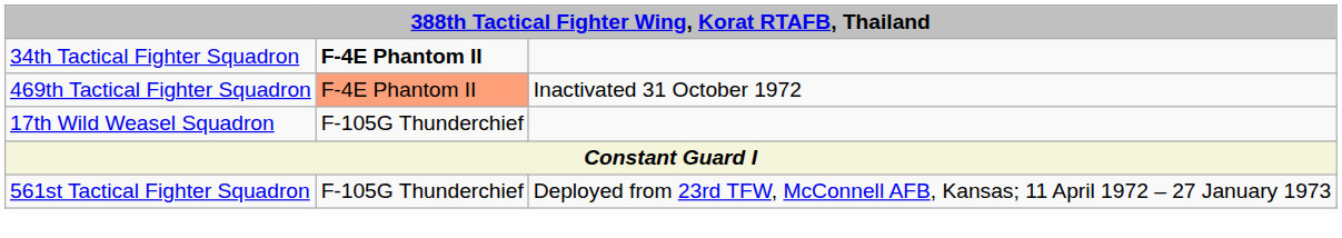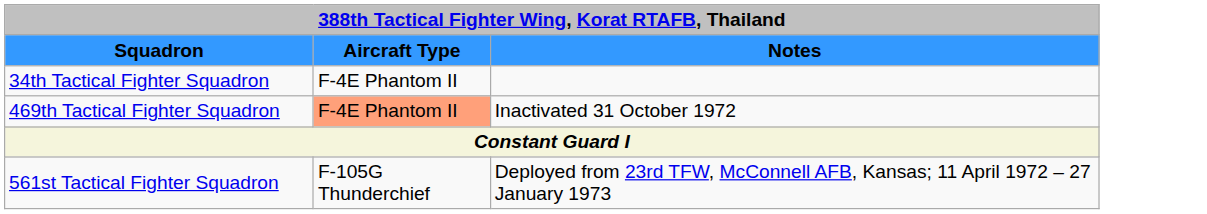 <table class="wikitable">
 <tr>
 <td colspan="3" bgcolor=silver align=center><strong><a href='#'>388th Tactical Fighter Wing</a>, <a href='#'>Korat RTAFB</a>, Thailand</strong></td>
 </tr>
+<tr style="background: #3399ff;">
+<td scope="col" style="width:250px;"align=center><span> <strong>Squadron</strong></span></td>
+<td scope="col" style="width:140px;"align=center><span> <strong>Aircraft Type</strong></span></td>
+<td scope="col" style="width:500px;"align=center><span> <strong>Notes</strong></span></td>
+</tr>
 <tr>
 <td><a href='#'>34th Tactical Fighter Squadron</a></td>
-<td><strong>F-4E Phantom II</strong></td>
+<td>F-4E Phantom II</td>
 <td></td>
 </tr>
 <tr>
 <td><a href='#'>469th Tactical Fighter Squadron</a></td>
 <td style="background: lightsalmon;">F-4E Phantom II</td>
 <td>Inactivated 31 October 1972</td>
-</tr>
-<tr>
-<td><a href='#'>17th Wild Weasel Squadron</a></td>
-<td>F-105G Thunderchief</td>
-<td></td>
 </tr>
 <tr>
 <td colspan="3" bgcolor=beige align=center><strong><em>Constant Guard I</em></strong></td>
 </tr>
 <tr>
 <td><a href='#'>561st Tactical Fighter Squadron</a></td>
 <td>F-105G Thunderchief</td>
 <td>Deployed from <a href='#'>23rd TFW</a>, <a href='#'>McConnell AFB</a>, Kansas; 11 April 1972 – 27 January 1973</td>
 </tr>
 </table>
